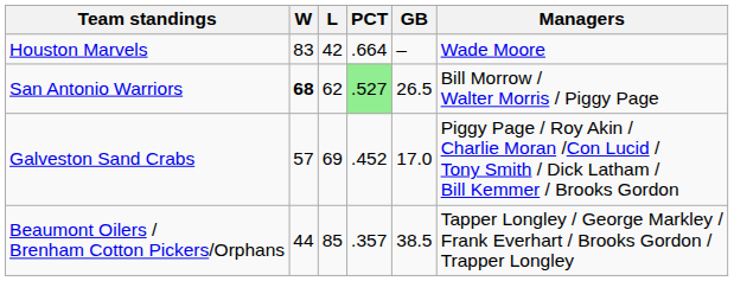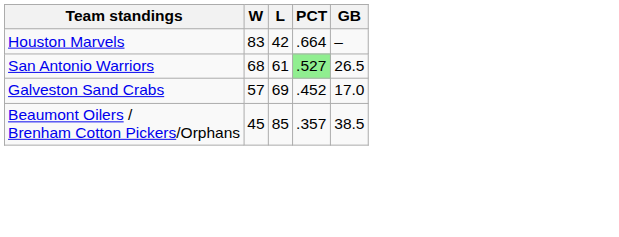 <table class="wikitable">
 <tr>
 <th>Team standings</th>
 <th>W</th>
 <th>L</th>
 <th>PCT</th>
 <th>GB</th>
-<th>Managers</th>
 </tr>
 <tr>
 <td><a href='#'>Houston Marvels</a></td>
 <td>83</td>
 <td>42</td>
 <td>.664</td>
 <td>–</td>
-<td><a href='#'>Wade Moore</a></td>
 </tr>
 <tr>
 <td><a href='#'>San Antonio Warriors</a></td>
-<td><strong>68</strong></td>
-<td>62</td>
+<td>68</td>
+<td>61</td>
 <td style="background: lightgreen;">.527</td>
 <td>26.5</td>
-<td>Bill Morrow /<br><a href='#'>Walter Morris</a> / Piggy Page</td>
 </tr>
 <tr>
 <td><a href='#'>Galveston Sand Crabs</a></td>
 <td>57</td>
 <td>69</td>
 <td>.452</td>
 <td>17.0</td>
-<td>Piggy Page / Roy Akin / <br><a href='#'>Charlie Moran</a> /<a href='#'>Con Lucid</a> / <br> <a href='#'>Tony Smith</a> / Dick Latham / <br> <a href='#'>Bill Kemmer</a> / Brooks Gordon</td>
 </tr>
 <tr>
 <td><a href='#'>Beaumont Oilers</a> /<br> <a href='#'>Brenham Cotton Pickers</a>/Orphans</td>
-<td>44</td>
+<td>45</td>
 <td>85</td>
 <td>.357</td>
 <td>38.5</td>
-<td>Tapper Longley / George Markley /<br> Frank Everhart / Brooks Gordon /<br>Trapper Longley</td>
 </tr>
 </table>
